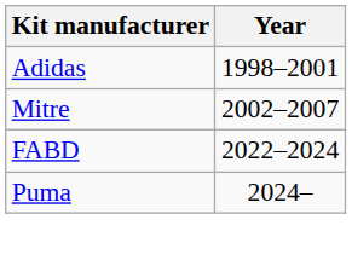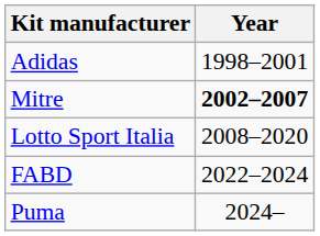 <table class="wikitable" style="text-align:center;">
 <tr>
 <th>Kit manufacturer</th>
 <th>Year</th>
 </tr>
 <tr>
 <td align=left> <a href='#'>Adidas</a></td>
 <td>1998–2001</td>
 </tr>
 <tr>
 <td align=left> <a href='#'>Mitre</a></td>
-<td>2002–2007</td>
+<td><strong>2002–2007</strong></td>
+</tr>
+<tr>
+<td align=left> <a href='#'>Lotto Sport Italia</a></td>
+<td>2008–2020</td>
 </tr>
 <tr>
 <td align=left> <a href='#'>FABD</a></td>
 <td>2022–2024</td>
 </tr>
 <tr>
 <td align=left> <a href='#'>Puma</a></td>
 <td>2024–</td>
 </tr>
 </table>
